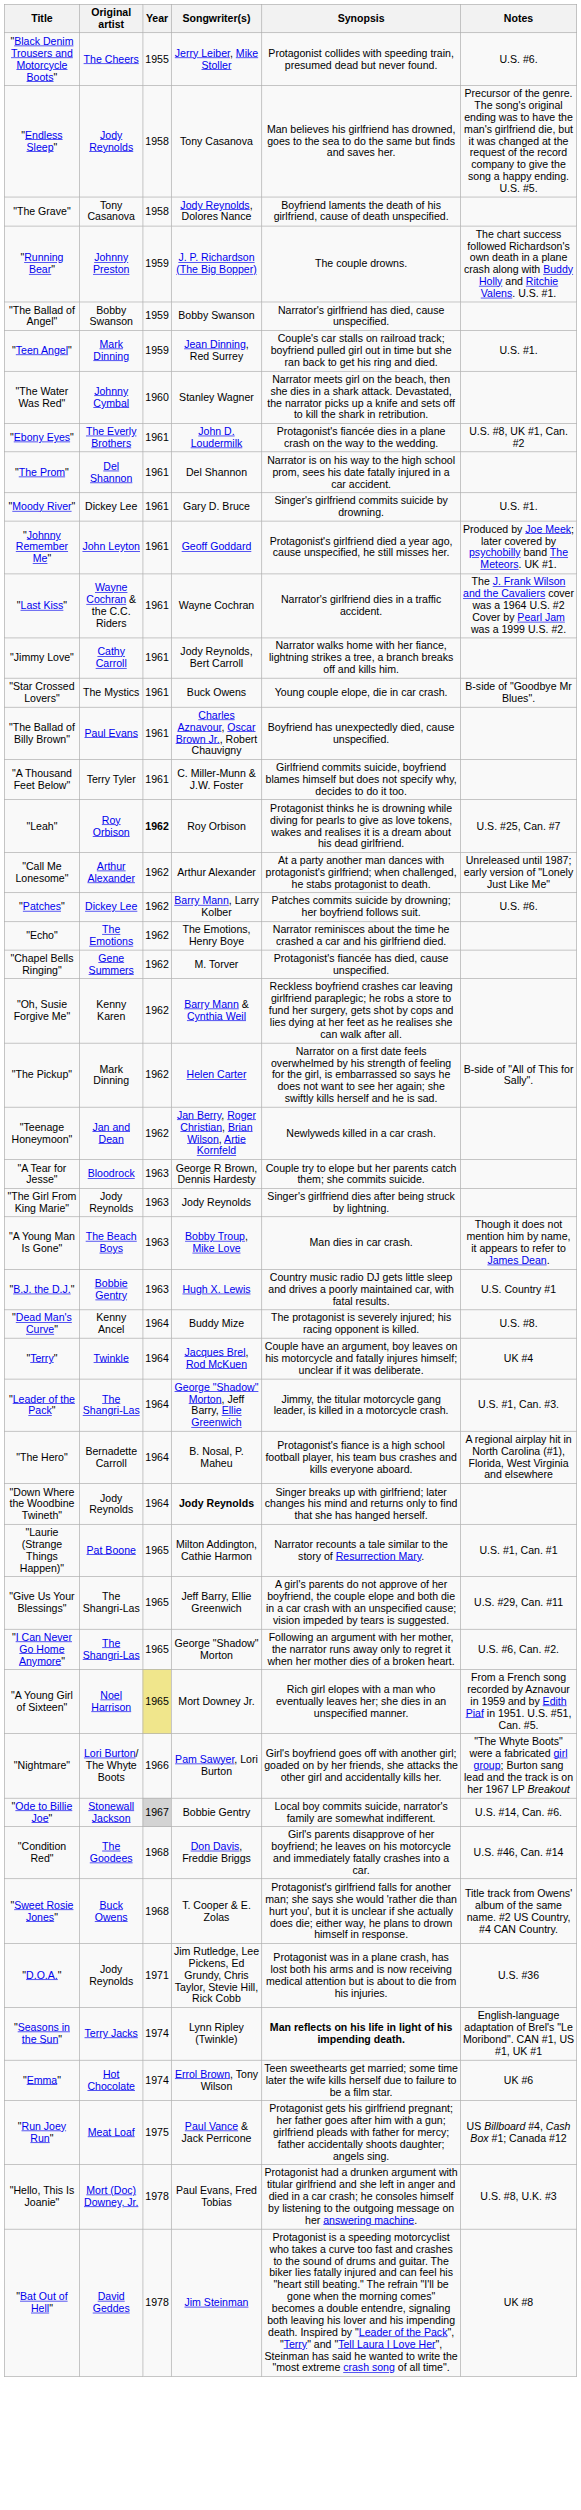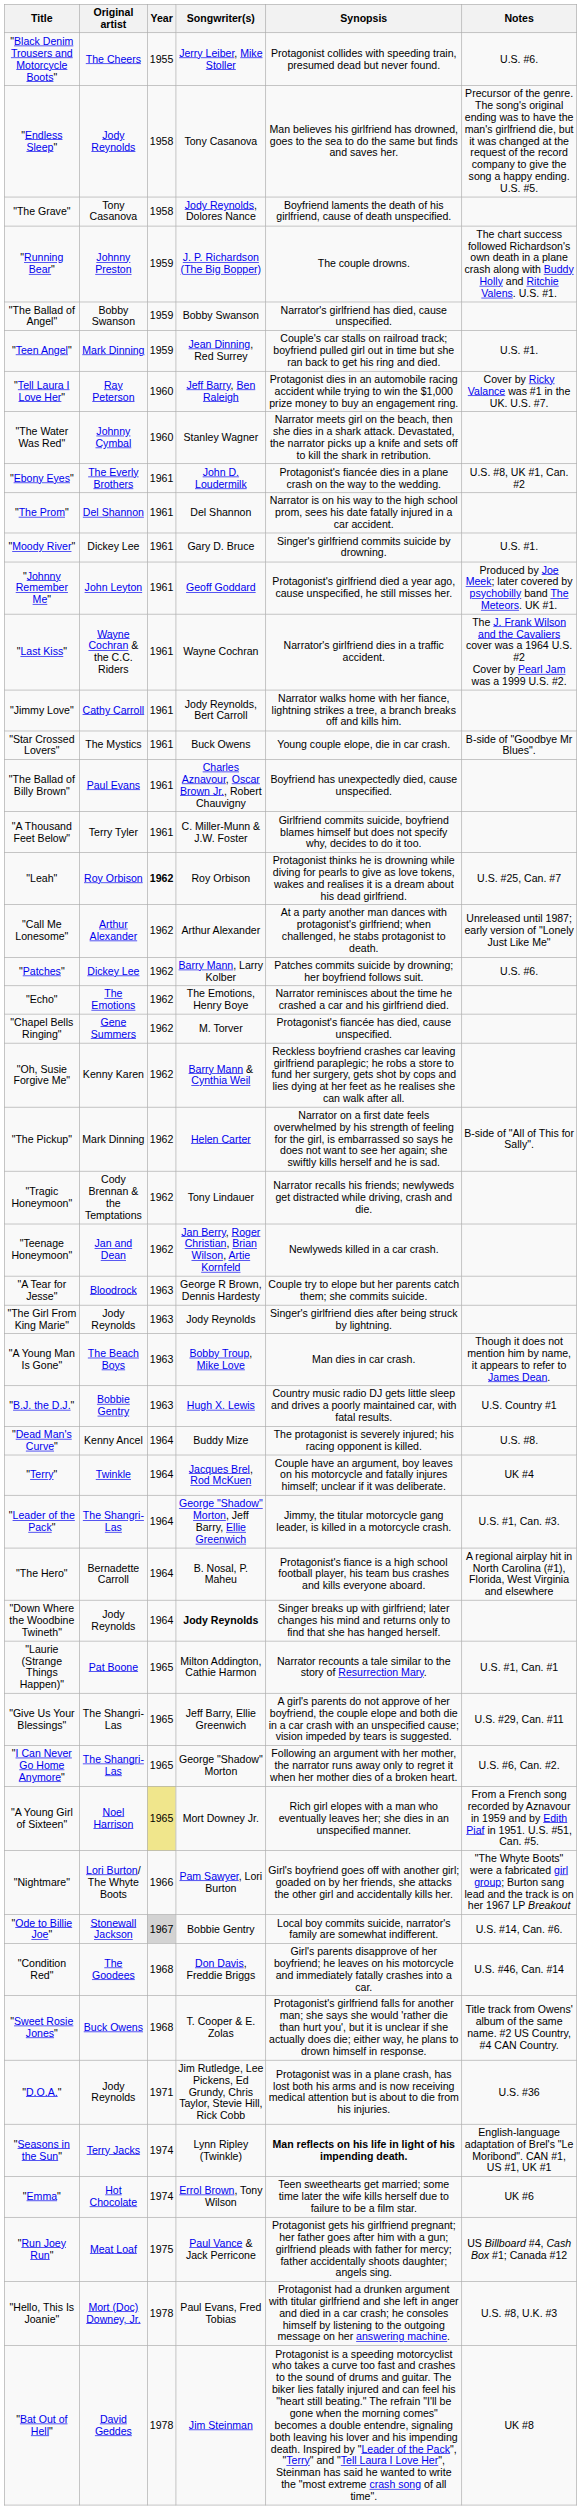 <table class="wikitable sortable" style="text-align:center">
 <tr>
 <th>Title</th>
 <th>Original artist</th>
 <th>Year</th>
 <th>Songwriter(s)</th>
 <th>Synopsis</th>
 <th>Notes</th>
 </tr>
 <tr>
 <td>"<a href='#'>Black Denim Trousers and Motorcycle Boots</a>"</td>
 <td><a href='#'>The Cheers</a></td>
 <td>1955</td>
 <td><a href='#'>Jerry Leiber</a>, <a href='#'>Mike Stoller</a></td>
 <td>Protagonist collides with speeding train, presumed dead but never found.</td>
 <td>U.S. #6.</td>
 </tr>
 <tr>
 <td>"<a href='#'>Endless Sleep</a>"</td>
 <td><a href='#'>Jody Reynolds</a></td>
 <td>1958</td>
 <td>Tony Casanova</td>
 <td>Man believes his girlfriend has drowned, goes to the sea to do the same but finds and saves her.</td>
 <td>Precursor of the genre. The song's original ending was to have the man's girlfriend die, but it was changed at the request of the record company to give the song a happy ending. U.S. #5.</td>
 </tr>
 <tr>
 <td>"The Grave"</td>
 <td>Tony Casanova</td>
 <td>1958</td>
 <td><a href='#'>Jody Reynolds</a>, Dolores Nance</td>
 <td>Boyfriend laments the death of his girlfriend, cause of death unspecified.</td>
 <td></td>
 </tr>
 <tr>
 <td>"<a href='#'>Running Bear</a>"</td>
 <td><a href='#'>Johnny Preston</a></td>
 <td>1959</td>
 <td><a href='#'>J. P. Richardson (The Big Bopper)</a></td>
 <td>The couple drowns.</td>
 <td>The chart success followed Richardson's own death in a plane crash along with <a href='#'>Buddy Holly</a> and <a href='#'>Ritchie Valens</a>. U.S. #1.</td>
 </tr>
 <tr>
 <td>"The Ballad of Angel"</td>
 <td>Bobby Swanson</td>
 <td>1959</td>
 <td>Bobby Swanson</td>
 <td>Narrator's girlfriend has died, cause unspecified.</td>
 <td></td>
 </tr>
 <tr>
 <td>"<a href='#'>Teen Angel</a>"</td>
 <td><a href='#'>Mark Dinning</a></td>
 <td>1959</td>
 <td><a href='#'>Jean Dinning</a>, Red Surrey</td>
 <td>Couple's car stalls on railroad track; boyfriend pulled girl out in time but she ran back to get his ring and died.</td>
 <td>U.S. #1.</td>
+</tr>
+<tr>
+<td>"<a href='#'>Tell Laura I Love Her</a>"</td>
+<td><a href='#'>Ray Peterson</a></td>
+<td>1960</td>
+<td><a href='#'>Jeff Barry</a>, <a href='#'>Ben Raleigh</a></td>
+<td>Protagonist dies in an automobile racing accident while trying to win the $1,000 prize money to buy an engagement ring.</td>
+<td>Cover by <a href='#'>Ricky Valance</a> was #1 in the UK. U.S. #7.</td>
 </tr>
 <tr>
 <td>"The Water Was Red"</td>
 <td><a href='#'>Johnny Cymbal</a></td>
 <td>1960</td>
 <td>Stanley Wagner</td>
 <td>Narrator meets girl on the beach, then she dies in a shark attack. Devastated, the narrator picks up a knife and sets off to kill the shark in retribution.</td>
 <td></td>
 </tr>
 <tr>
 <td>"<a href='#'>Ebony Eyes</a>"</td>
 <td><a href='#'>The Everly Brothers</a></td>
 <td>1961</td>
 <td><a href='#'>John D. Loudermilk</a></td>
 <td>Protagonist's fiancée dies in a plane crash on the way to the wedding.</td>
 <td>U.S. #8, UK #1, Can. #2</td>
 </tr>
 <tr>
 <td>"<a href='#'>The Prom</a>"</td>
 <td><a href='#'>Del Shannon</a></td>
 <td>1961</td>
 <td>Del Shannon</td>
 <td>Narrator is on his way to the high school prom, sees his date fatally injured in a car accident.</td>
 <td></td>
 </tr>
 <tr>
 <td>"<a href='#'>Moody River</a>"</td>
 <td>Dickey Lee</td>
 <td>1961</td>
 <td>Gary D. Bruce</td>
 <td>Singer's girlfriend commits suicide by drowning.</td>
 <td>U.S. #1.</td>
 </tr>
 <tr>
 <td>"<a href='#'>Johnny Remember Me</a>"</td>
 <td><a href='#'>John Leyton</a></td>
 <td>1961</td>
 <td><a href='#'>Geoff Goddard</a></td>
 <td>Protagonist's girlfriend died a year ago, cause unspecified, he still misses her.</td>
 <td>Produced by <a href='#'>Joe Meek</a>; later covered by <a href='#'>psychobilly</a> band <a href='#'>The Meteors</a>. UK #1.</td>
 </tr>
 <tr>
 <td>"<a href='#'>Last Kiss</a>"</td>
 <td><a href='#'>Wayne Cochran</a> & the C.C. Riders</td>
 <td>1961</td>
 <td>Wayne Cochran</td>
 <td>Narrator's girlfriend dies in a traffic accident.</td>
 <td>The <a href='#'>J. Frank Wilson and the Cavaliers</a> cover was a 1964 U.S. #2 <br>Cover by <a href='#'>Pearl Jam</a> was a 1999 U.S. #2.</td>
 </tr>
 <tr>
 <td>"Jimmy Love"</td>
 <td><a href='#'>Cathy Carroll</a></td>
 <td>1961</td>
 <td>Jody Reynolds, Bert Carroll</td>
 <td>Narrator walks home with her fiance, lightning strikes a tree, a branch breaks off and kills him.</td>
 <td></td>
 </tr>
 <tr>
 <td>"Star Crossed Lovers"</td>
 <td>The Mystics</td>
 <td>1961</td>
 <td>Buck Owens</td>
 <td>Young couple elope, die in car crash.</td>
 <td>B-side of "Goodbye Mr Blues".</td>
 </tr>
 <tr>
 <td>"The Ballad of Billy Brown"</td>
 <td><a href='#'>Paul Evans</a></td>
 <td>1961</td>
 <td><a href='#'>Charles Aznavour</a>, <a href='#'>Oscar Brown Jr.</a>, Robert Chauvigny</td>
 <td>Boyfriend has unexpectedly died, cause unspecified.</td>
 <td></td>
 </tr>
 <tr>
 <td>"A Thousand Feet Below"</td>
 <td>Terry Tyler</td>
 <td>1961</td>
 <td>C. Miller-Munn & J.W. Foster</td>
 <td>Girlfriend commits suicide, boyfriend blames himself but does not specify why, decides to do it too.</td>
 <td></td>
 </tr>
 <tr>
 <td>"Leah"</td>
 <td><a href='#'>Roy Orbison</a></td>
 <td><strong>1962</strong></td>
 <td>Roy Orbison</td>
 <td>Protagonist thinks he is drowning while diving for pearls to give as love tokens, wakes and realises it is a dream about his dead girlfriend.</td>
 <td>U.S. #25, Can. #7</td>
 </tr>
 <tr>
 <td>"Call Me Lonesome"</td>
 <td><a href='#'>Arthur Alexander</a></td>
 <td>1962</td>
 <td>Arthur Alexander</td>
 <td>At a party another man dances with protagonist's girlfriend; when challenged, he stabs protagonist to death.</td>
 <td>Unreleased until 1987; early version of "Lonely Just Like Me"</td>
 </tr>
 <tr>
 <td>"<a href='#'>Patches</a>"</td>
 <td><a href='#'>Dickey Lee</a></td>
 <td>1962</td>
 <td><a href='#'>Barry Mann</a>, Larry Kolber</td>
 <td>Patches commits suicide by drowning; her boyfriend follows suit.</td>
 <td>U.S. #6.</td>
 </tr>
 <tr>
 <td>"Echo"</td>
 <td><a href='#'>The Emotions</a></td>
 <td>1962</td>
 <td>The Emotions, Henry Boye</td>
 <td>Narrator reminisces about the time he crashed a car and his girlfriend died.</td>
 <td></td>
 </tr>
 <tr>
 <td>"Chapel Bells Ringing"</td>
 <td><a href='#'>Gene Summers</a></td>
 <td>1962</td>
 <td>M. Torver</td>
 <td>Protagonist's fiancée has died, cause unspecified.</td>
 <td></td>
 </tr>
 <tr>
 <td>"Oh, Susie Forgive Me"</td>
 <td>Kenny Karen</td>
 <td>1962</td>
 <td><a href='#'>Barry Mann</a> & <a href='#'>Cynthia Weil</a></td>
 <td>Reckless boyfriend crashes car leaving girlfriend paraplegic; he robs a store to fund her surgery, gets shot by cops and lies dying at her feet as he realises she can walk after all.</td>
 <td></td>
 </tr>
 <tr>
 <td>"The Pickup"</td>
 <td>Mark Dinning</td>
 <td>1962</td>
 <td><a href='#'>Helen Carter</a></td>
 <td>Narrator on a first date feels overwhelmed by his strength of feeling for the girl, is embarrassed so says he does not want to see her again; she swiftly kills herself and he is sad.</td>
 <td>B-side of "All of This for Sally".</td>
+</tr>
+<tr>
+<td>"Tragic Honeymoon"</td>
+<td>Cody Brennan & the Temptations</td>
+<td>1962</td>
+<td>Tony Lindauer</td>
+<td>Narrator recalls his friends; newlyweds get distracted while driving, crash and die.</td>
+<td></td>
 </tr>
 <tr>
 <td>"Teenage Honeymoon"</td>
 <td><a href='#'>Jan and Dean</a></td>
 <td>1962</td>
 <td><a href='#'>Jan Berry</a>, <a href='#'>Roger Christian</a>, <a href='#'>Brian Wilson</a>, <a href='#'>Artie Kornfeld</a></td>
 <td>Newlyweds killed in a car crash.</td>
 <td></td>
 </tr>
 <tr>
 <td>"A Tear for Jesse"</td>
 <td><a href='#'>Bloodrock</a></td>
 <td>1963</td>
 <td>George R Brown, Dennis Hardesty</td>
 <td>Couple try to elope but her parents catch them; she commits suicide.</td>
 <td></td>
 </tr>
 <tr>
 <td>"The Girl From King Marie"</td>
 <td>Jody Reynolds</td>
 <td>1963</td>
 <td>Jody Reynolds</td>
 <td>Singer's girlfriend dies after being struck by lightning.</td>
 <td></td>
 </tr>
 <tr>
 <td>"A Young Man Is Gone"</td>
 <td><a href='#'>The Beach Boys</a></td>
 <td>1963</td>
 <td><a href='#'>Bobby Troup</a>, <a href='#'>Mike Love</a></td>
 <td>Man dies in car crash.</td>
 <td>Though it does not mention him by name, it appears to refer to <a href='#'>James Dean</a>.</td>
 </tr>
 <tr>
 <td>"<a href='#'>B.J. the D.J.</a>"</td>
 <td><a href='#'>Bobbie Gentry</a></td>
 <td>1963</td>
 <td><a href='#'>Hugh X. Lewis</a></td>
 <td>Country music radio DJ gets little sleep and drives a poorly maintained car, with fatal results.</td>
 <td>U.S. Country #1</td>
 </tr>
 <tr>
 <td>"<a href='#'>Dead Man's Curve</a>"</td>
 <td>Kenny Ancel</td>
 <td>1964</td>
 <td>Buddy Mize</td>
 <td>The protagonist is severely injured; his racing opponent is killed.</td>
 <td>U.S. #8.</td>
 </tr>
 <tr>
 <td>"<a href='#'>Terry</a>"</td>
 <td><a href='#'>Twinkle</a></td>
 <td>1964</td>
 <td><a href='#'>Jacques Brel</a>, <a href='#'>Rod McKuen</a></td>
 <td>Couple have an argument, boy leaves on his motorcycle and fatally injures himself; unclear if it was deliberate.</td>
 <td>UK #4</td>
 </tr>
 <tr>
 <td>"<a href='#'>Leader of the Pack</a>"</td>
 <td><a href='#'>The Shangri-Las</a></td>
 <td>1964</td>
 <td><a href='#'>George "Shadow" Morton</a>, Jeff Barry, <a href='#'>Ellie Greenwich</a></td>
 <td>Jimmy, the titular motorcycle gang leader, is killed in a motorcycle crash.</td>
 <td>U.S. #1, Can. #3.</td>
 </tr>
 <tr>
 <td>"The Hero"</td>
 <td>Bernadette Carroll</td>
 <td>1964</td>
 <td>B. Nosal, P. Maheu</td>
 <td>Protagonist's fiance is a high school football player, his team bus crashes and kills everyone aboard.</td>
 <td>A regional airplay hit in North Carolina (#1), Florida, West Virginia and elsewhere</td>
 </tr>
 <tr>
 <td>"Down Where the Woodbine Twineth"</td>
 <td>Jody Reynolds</td>
 <td>1964</td>
 <td><strong>Jody Reynolds</strong></td>
 <td>Singer breaks up with girlfriend; later changes his mind and returns only to find that she has hanged herself.</td>
 <td></td>
 </tr>
 <tr>
 <td>"Laurie (Strange Things Happen)"</td>
 <td><a href='#'>Pat Boone</a></td>
 <td>1965</td>
 <td>Milton Addington, Cathie Harmon</td>
 <td>Narrator recounts a tale similar to the story of <a href='#'>Resurrection Mary</a>.</td>
 <td>U.S. #1, Can. #1</td>
 </tr>
 <tr>
 <td>"Give Us Your Blessings"</td>
 <td>The Shangri-Las</td>
 <td>1965</td>
 <td>Jeff Barry, Ellie Greenwich</td>
 <td>A girl's parents do not approve of her boyfriend, the couple elope and both die in a car crash with an unspecified cause; vision impeded by tears is suggested.</td>
 <td>U.S. #29, Can. #11</td>
 </tr>
 <tr>
 <td>"<a href='#'>I Can Never Go Home Anymore</a>"</td>
 <td><a href='#'>The Shangri-Las</a></td>
 <td>1965</td>
 <td>George "Shadow" Morton</td>
 <td>Following an argument with her mother, the narrator runs away only to regret it when her mother dies of a broken heart.</td>
 <td>U.S. #6, Can. #2.</td>
 </tr>
 <tr>
 <td>"A Young Girl of Sixteen"</td>
 <td><a href='#'>Noel Harrison</a></td>
 <td style="background: khaki;">1965</td>
 <td>Mort Downey Jr.</td>
 <td>Rich girl elopes with a man who eventually leaves her; she dies in an unspecified manner.</td>
 <td>From a French song recorded by Aznavour in 1959 and by <a href='#'>Edith Piaf</a> in 1951. U.S. #51, Can. #5.</td>
 </tr>
 <tr>
 <td>"Nightmare"</td>
 <td><a href='#'>Lori Burton</a>/<br>The Whyte Boots</td>
 <td>1966</td>
 <td><a href='#'>Pam Sawyer</a>, Lori Burton</td>
 <td>Girl's boyfriend goes off with another girl; goaded on by her friends, she attacks the other girl and accidentally kills her.</td>
 <td>"The Whyte Boots" were a fabricated <a href='#'>girl group</a>; Burton sang lead and the track is on her 1967 LP <em>Breakout</em></td>
 </tr>
 <tr>
 <td>"<a href='#'>Ode to Billie Joe</a>"</td>
 <td><a href='#'>Stonewall Jackson</a></td>
 <td style="background: lightgrey;">1967</td>
 <td>Bobbie Gentry</td>
 <td>Local boy commits suicide, narrator's family are somewhat indifferent.</td>
 <td>U.S. #14, Can. #6.</td>
 </tr>
 <tr>
 <td>"Condition Red"</td>
 <td><a href='#'>The Goodees</a></td>
 <td>1968</td>
 <td><a href='#'>Don Davis</a>, Freddie Briggs</td>
 <td>Girl's parents disapprove of her boyfriend; he leaves on his motorcycle and immediately fatally crashes into a car.</td>
 <td>U.S. #46, Can. #14</td>
 </tr>
 <tr>
 <td>"<a href='#'>Sweet Rosie Jones</a>"</td>
 <td><a href='#'>Buck Owens</a></td>
 <td>1968</td>
 <td>T. Cooper & E. Zolas</td>
 <td>Protagonist's girlfriend falls for another man; she says she would 'rather die than hurt you', but it is unclear if she actually does die; either way, he plans to drown himself in response.</td>
 <td>Title track from Owens' album of the same name. #2 US Country, #4 CAN Country.</td>
 </tr>
 <tr>
 <td>"<a href='#'>D.O.A.</a>"</td>
 <td>Jody Reynolds</td>
 <td>1971</td>
 <td>Jim Rutledge, Lee Pickens, Ed Grundy, Chris Taylor, Stevie Hill, Rick Cobb</td>
 <td>Protagonist was in a plane crash, has lost both his arms and is now receiving medical attention but is about to die from his injuries.</td>
 <td>U.S. #36</td>
 </tr>
 <tr>
 <td>"<a href='#'>Seasons in the Sun</a>"</td>
 <td><a href='#'>Terry Jacks</a></td>
 <td>1974</td>
 <td>Lynn Ripley (Twinkle)</td>
 <td><strong>Man reflects on his life in light of his impending death.</strong></td>
 <td>English-language adaptation of Brel's "Le Moribond". CAN #1, US #1, UK #1</td>
 </tr>
 <tr>
 <td>"<a href='#'>Emma</a>"</td>
 <td><a href='#'>Hot Chocolate</a></td>
 <td>1974</td>
 <td><a href='#'>Errol Brown</a>, Tony Wilson</td>
 <td>Teen sweethearts get married; some time later the wife kills herself due to failure to be a film star.</td>
 <td>UK #6</td>
 </tr>
 <tr>
 <td>"<a href='#'>Run Joey Run</a>"</td>
 <td><a href='#'>Meat Loaf</a></td>
 <td>1975</td>
 <td><a href='#'>Paul Vance</a> & Jack Perricone</td>
 <td>Protagonist gets his girlfriend pregnant; her father goes after him with a gun; girlfriend pleads with father for mercy; father accidentally shoots daughter; angels sing.</td>
 <td>US <em>Billboard</em> #4, <em>Cash Box</em> #1; Canada #12</td>
 </tr>
 <tr>
 <td>"Hello, This Is Joanie"</td>
 <td><a href='#'>Mort (Doc) Downey, Jr.</a></td>
 <td>1978</td>
 <td>Paul Evans, Fred Tobias</td>
 <td>Protagonist had a drunken argument with titular girlfriend and she left in anger and died in a car crash; he consoles himself by listening to the outgoing message on her <a href='#'>answering machine</a>.</td>
 <td>U.S. #8, U.K. #3</td>
 </tr>
 <tr>
 <td>"<a href='#'>Bat Out of Hell</a>"</td>
 <td><a href='#'>David Geddes</a></td>
 <td>1978</td>
 <td><a href='#'>Jim Steinman</a></td>
 <td>Protagonist is a speeding motorcyclist who takes a curve too fast and crashes to the sound of drums and  guitar. The biker lies fatally injured and can feel his "heart still beating." The refrain "I'll be gone when the morning comes" becomes a double entendre, signaling both leaving his lover and his impending death. Inspired by "<a href='#'>Leader of the Pack</a>", "<a href='#'>Terry</a>" and "<a href='#'>Tell Laura I Love Her</a>", Steinman has said he wanted to write the "most extreme <a href='#'>crash song</a> of all time".</td>
 <td>UK #8</td>
 </tr>
 </table>
